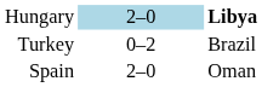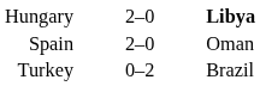 <table style="text-align:center">
 <tr>
 <th width=200></th>
 <th width=100></th>
 <th width=200></th>
 </tr>
 <tr>
 <td align=right>Hungary</td>
-<td style="background: lightblue;">2–0</td>
+<td>2–0</td>
 <td align=left><strong>Libya</strong></td>
+</tr>
+<tr>
+<td align=right>Spain</td>
+<td>2–0</td>
+<td align=left>Oman</td>
 </tr>
 <tr>
 <td align=right>Turkey</td>
 <td>0–2</td>
 <td align=left>Brazil</td>
 </tr>
 <tr>
-<td align=right>Spain</td>
-<td>2–0</td>
-<td align=left>Oman</td>
-</tr>
-<tr>
 </tr>
 </table>
